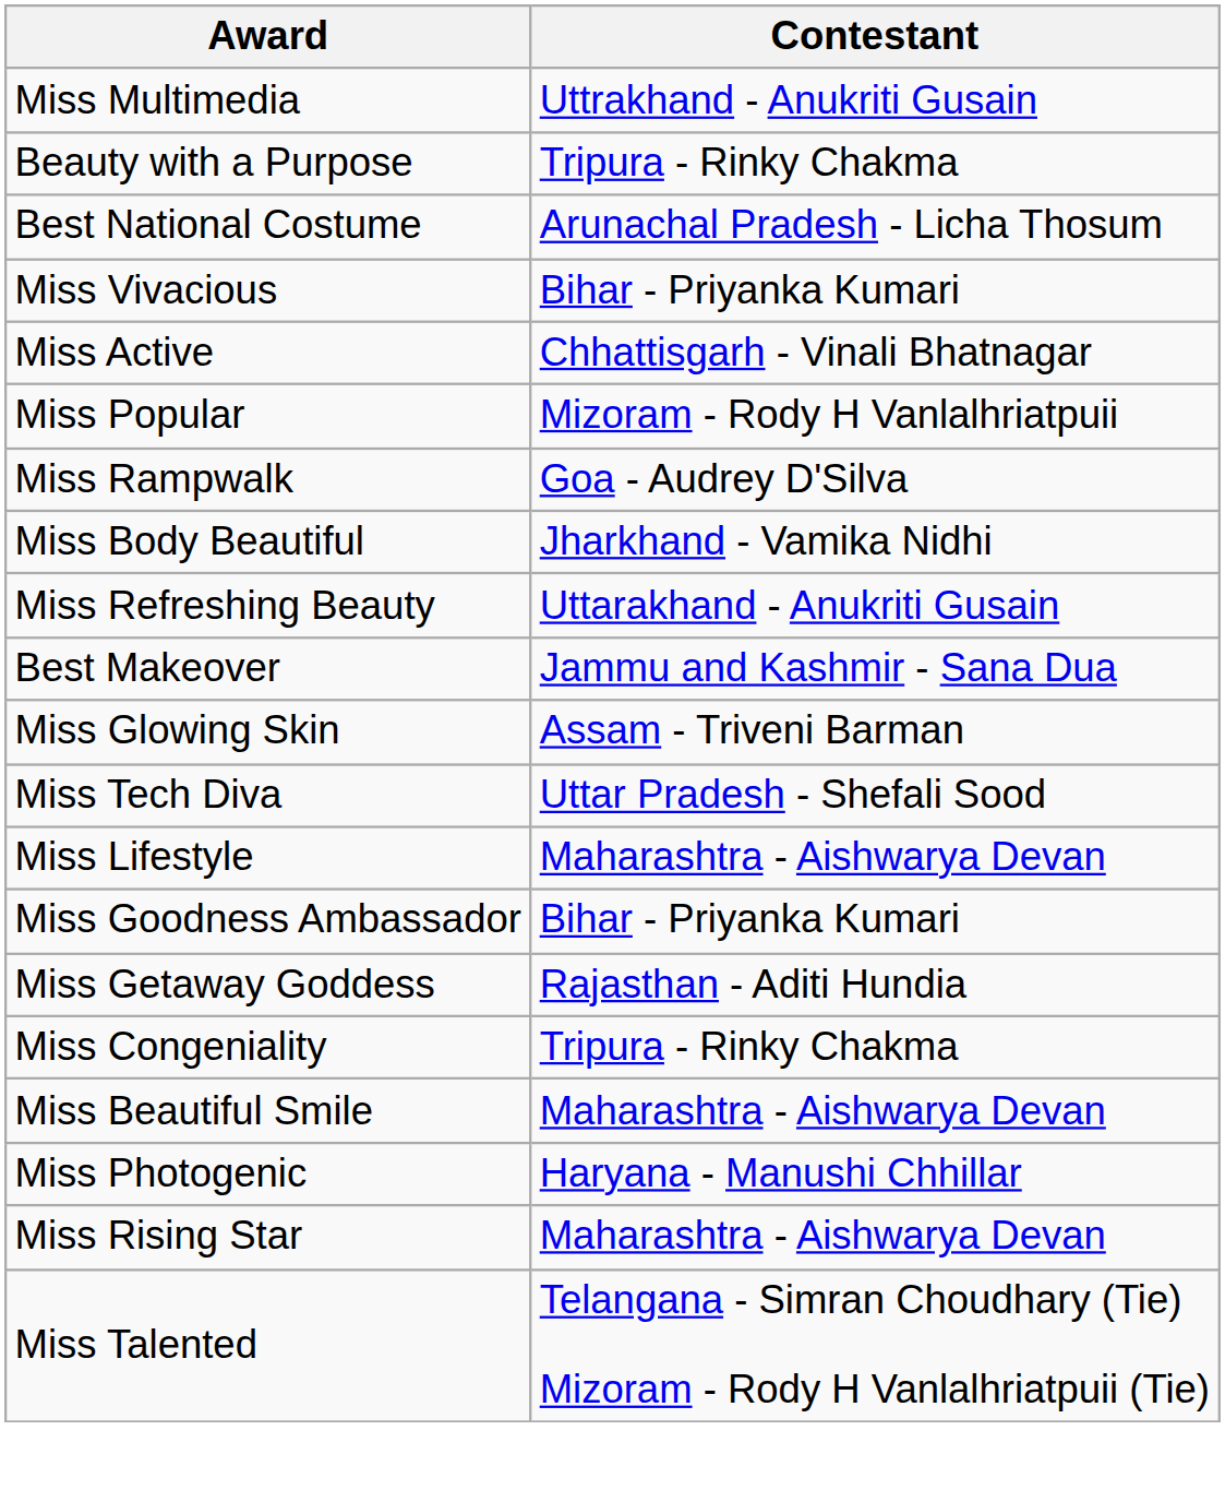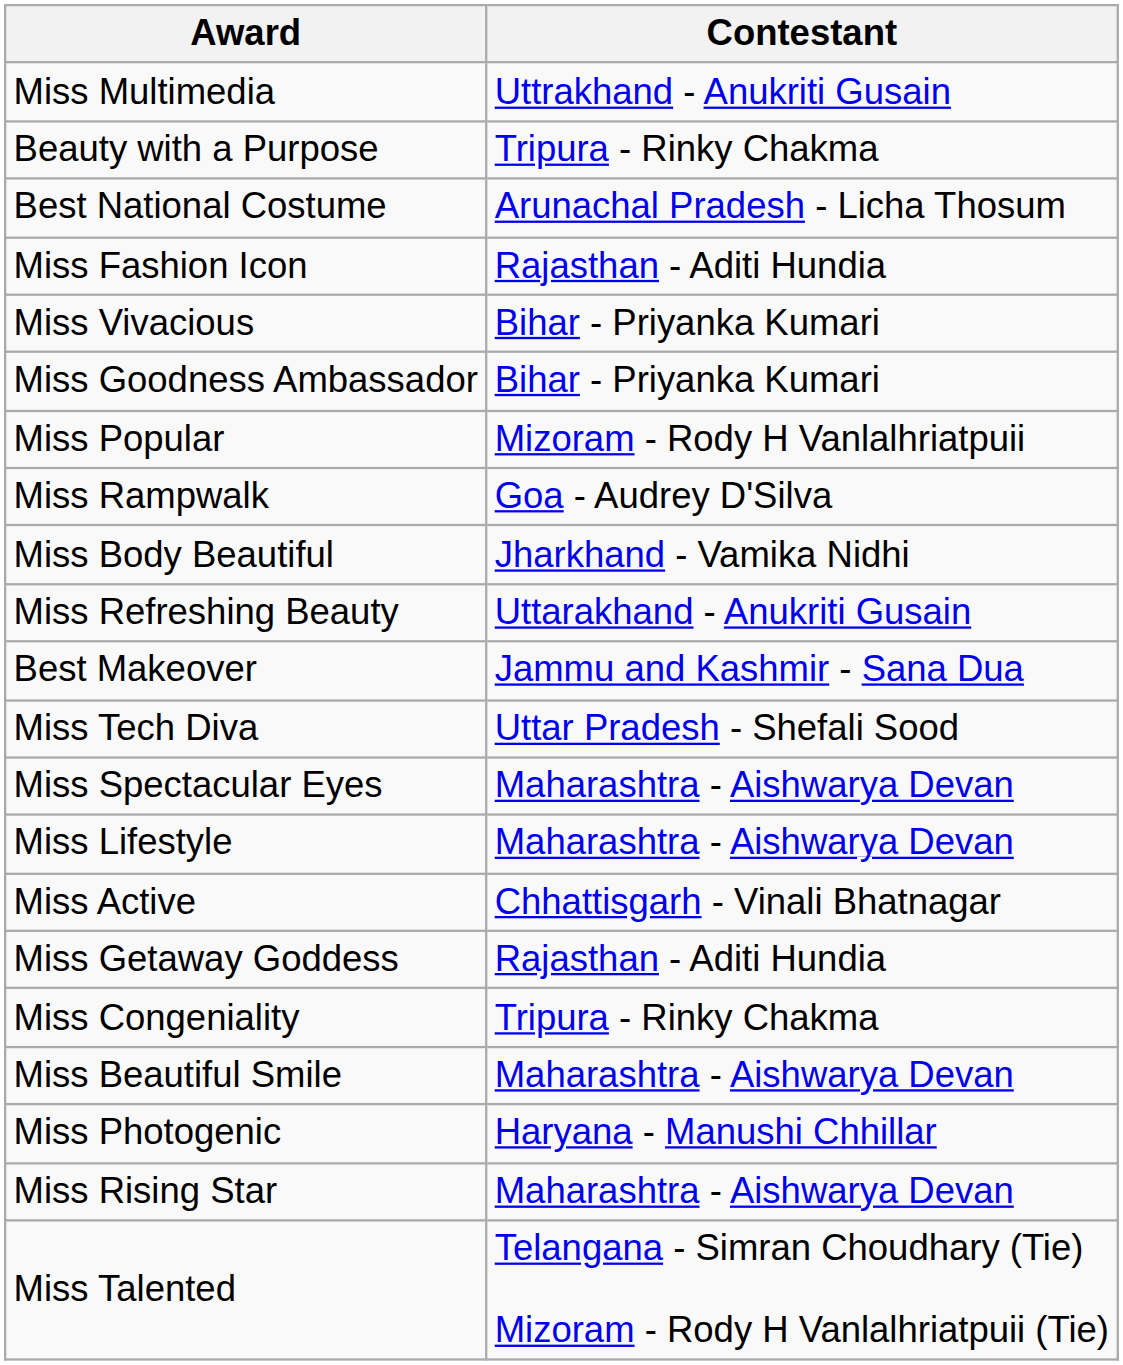 <table class="wikitable">
 <tr>
 <th>Award</th>
 <th>Contestant</th>
 </tr>
 <tr>
 <td>Miss Multimedia</td>
 <td><a href='#'>Uttrakhand</a> - <a href='#'>Anukriti Gusain</a></td>
 </tr>
 <tr>
 <td>Beauty with a Purpose</td>
 <td><a href='#'>Tripura</a> - Rinky Chakma</td>
 </tr>
 <tr>
 <td>Best National Costume</td>
 <td><a href='#'>Arunachal Pradesh</a> - Licha Thosum</td>
 </tr>
 <tr>
+<td>Miss Fashion Icon</td>
+<td><a href='#'>Rajasthan</a> - Aditi Hundia</td>
+</tr>
+<tr>
 <td>Miss Vivacious</td>
 <td><a href='#'>Bihar</a> - Priyanka Kumari</td>
 </tr>
 <tr>
-<td>Miss Active</td>
-<td><a href='#'>Chhattisgarh</a> - Vinali Bhatnagar</td>
+<td>Miss Goodness Ambassador</td>
+<td><a href='#'>Bihar</a> - Priyanka Kumari</td>
 </tr>
 <tr>
 <td>Miss Popular</td>
 <td><a href='#'>Mizoram</a> - Rody H Vanlalhriatpuii</td>
 </tr>
 <tr>
 <td>Miss Rampwalk</td>
 <td><a href='#'>Goa</a> - Audrey D'Silva</td>
 </tr>
 <tr>
 <td>Miss Body Beautiful</td>
 <td><a href='#'>Jharkhand</a> - Vamika Nidhi</td>
 </tr>
 <tr>
 <td>Miss Refreshing Beauty</td>
 <td><a href='#'>Uttarakhand</a> - <a href='#'>Anukriti Gusain</a></td>
 </tr>
 <tr>
 <td>Best Makeover</td>
 <td><a href='#'>Jammu and Kashmir</a> - <a href='#'>Sana Dua</a></td>
 </tr>
 <tr>
-<td>Miss Glowing Skin</td>
-<td><a href='#'>Assam</a> - Triveni Barman</td>
+<td>Miss Tech Diva</td>
+<td><a href='#'>Uttar Pradesh</a> - Shefali Sood</td>
 </tr>
 <tr>
-<td>Miss Tech Diva</td>
-<td><a href='#'>Uttar Pradesh</a> - Shefali Sood</td>
+<td>Miss Spectacular Eyes</td>
+<td><a href='#'>Maharashtra</a> - <a href='#'>Aishwarya Devan</a></td>
 </tr>
 <tr>
 <td>Miss Lifestyle</td>
 <td><a href='#'>Maharashtra</a> - <a href='#'>Aishwarya Devan</a></td>
 </tr>
 <tr>
-<td>Miss Goodness Ambassador</td>
-<td><a href='#'>Bihar</a> - Priyanka Kumari</td>
+<td>Miss Active</td>
+<td><a href='#'>Chhattisgarh</a> - Vinali Bhatnagar</td>
 </tr>
 <tr>
 <td>Miss Getaway Goddess</td>
 <td><a href='#'>Rajasthan</a> - Aditi Hundia</td>
 </tr>
 <tr>
 <td>Miss Congeniality</td>
 <td><a href='#'>Tripura</a> - Rinky Chakma</td>
 </tr>
 <tr>
 <td>Miss Beautiful Smile</td>
 <td><a href='#'>Maharashtra</a> - <a href='#'>Aishwarya Devan</a></td>
 </tr>
 <tr>
 <td>Miss Photogenic</td>
 <td><a href='#'>Haryana</a> - <a href='#'>Manushi Chhillar</a></td>
 </tr>
 <tr>
 <td>Miss Rising Star</td>
 <td><a href='#'>Maharashtra</a> - <a href='#'>Aishwarya Devan</a></td>
 </tr>
 <tr>
 <td>Miss Talented</td>
 <td><a href='#'>Telangana</a> - Simran Choudhary (Tie)<br><br><a href='#'>Mizoram</a> - Rody H Vanlalhriatpuii (Tie)</td>
 </tr>
 </table>
